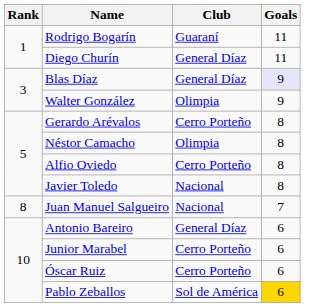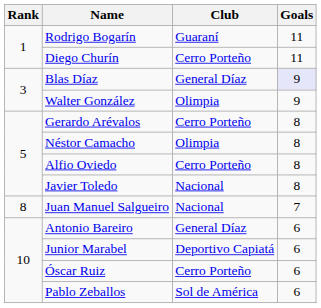 <table class="wikitable" border="1">
 <tr>
 <th>Rank</th>
 <th>Name</th>
 <th>Club</th>
 <th>Goals</th>
 </tr>
 <tr>
 <td rowspan=2 align=center>1</td>
 <td> <a href='#'>Rodrigo Bogarín</a></td>
 <td><a href='#'>Guaraní</a></td>
 <td align=center>11</td>
 </tr>
 <tr>
 <td> <a href='#'>Diego Churín</a></td>
-<td><a href='#'>General Díaz</a></td>
+<td><a href='#'>Cerro Porteño</a></td>
 <td align=center>11</td>
 </tr>
 <tr>
 <td rowspan=2 align=center>3</td>
 <td> <a href='#'>Blas Díaz</a></td>
 <td><a href='#'>General Díaz</a></td>
 <td align=center style="background: lavender;">9</td>
 </tr>
 <tr>
 <td> <a href='#'>Walter González</a></td>
 <td><a href='#'>Olimpia</a></td>
 <td align=center>9</td>
 </tr>
 <tr>
 <td rowspan=4 align=center>5</td>
 <td> <a href='#'>Gerardo Arévalos</a></td>
 <td><a href='#'>Cerro Porteño</a></td>
 <td align=center>8</td>
 </tr>
 <tr>
 <td> <a href='#'>Néstor Camacho</a></td>
 <td><a href='#'>Olimpia</a></td>
 <td align=center>8</td>
 </tr>
 <tr>
 <td> <a href='#'>Alfio Oviedo</a></td>
 <td><a href='#'>Cerro Porteño</a></td>
 <td align=center>8</td>
 </tr>
 <tr>
 <td> <a href='#'>Javier Toledo</a></td>
 <td><a href='#'>Nacional</a></td>
 <td align=center>8</td>
 </tr>
 <tr>
 <td align=center>8</td>
 <td> <a href='#'>Juan Manuel Salgueiro</a></td>
 <td><a href='#'>Nacional</a></td>
 <td align=center>7</td>
 </tr>
 <tr>
 <td rowspan=4 align=center>10</td>
 <td> <a href='#'>Antonio Bareiro</a></td>
 <td><a href='#'>General Díaz</a></td>
 <td align=center>6</td>
 </tr>
 <tr>
 <td> <a href='#'>Junior Marabel</a></td>
-<td><a href='#'>Cerro Porteño</a></td>
+<td><a href='#'>Deportivo Capiatá</a></td>
 <td align=center>6</td>
 </tr>
 <tr>
 <td> <a href='#'>Óscar Ruiz</a></td>
 <td><a href='#'>Cerro Porteño</a></td>
 <td align=center>6</td>
 </tr>
 <tr>
 <td> <a href='#'>Pablo Zeballos</a></td>
 <td><a href='#'>Sol de América</a></td>
-<td align=center style="background: gold;">6</td>
+<td align=center>6</td>
 </tr>
 </table>
